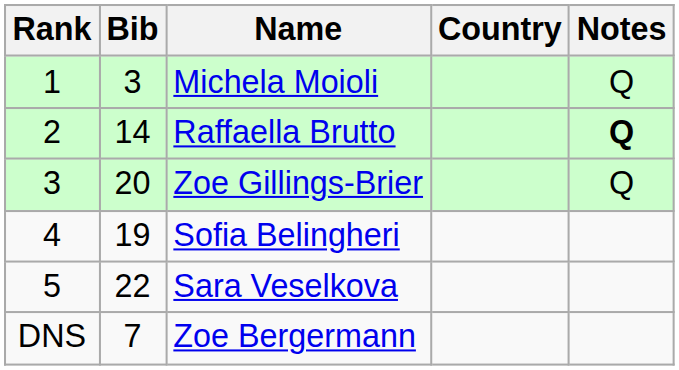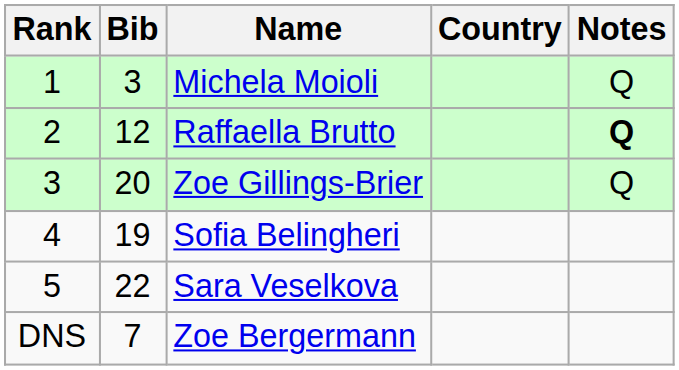 <table class="wikitable" style="text-align:center;">
 <tr>
 <th>Rank</th>
 <th>Bib</th>
 <th>Name</th>
 <th>Country</th>
 <th>Notes</th>
 </tr>
 <tr bgcolor="#ccffcc">
 <td>1</td>
 <td>3</td>
 <td align=left><a href='#'>Michela Moioli</a></td>
 <td align=left></td>
 <td>Q</td>
 </tr>
 <tr bgcolor="#ccffcc">
 <td>2</td>
-<td>14</td>
+<td>12</td>
 <td align=left><a href='#'>Raffaella Brutto</a></td>
 <td align=left></td>
 <td><strong>Q</strong></td>
 </tr>
 <tr bgcolor="#ccffcc">
 <td>3</td>
 <td>20</td>
 <td align=left><a href='#'>Zoe Gillings-Brier</a></td>
 <td align=left></td>
 <td>Q</td>
 </tr>
 <tr>
 <td>4</td>
 <td>19</td>
 <td align=left><a href='#'>Sofia Belingheri</a></td>
 <td align=left></td>
 <td></td>
 </tr>
 <tr>
 <td>5</td>
 <td>22</td>
 <td align=left><a href='#'>Sara Veselkova</a></td>
 <td align=left></td>
 <td></td>
 </tr>
 <tr>
 <td>DNS</td>
 <td>7</td>
 <td align=left><a href='#'>Zoe Bergermann</a></td>
 <td align=left></td>
 <td></td>
 </tr>
 </table>
